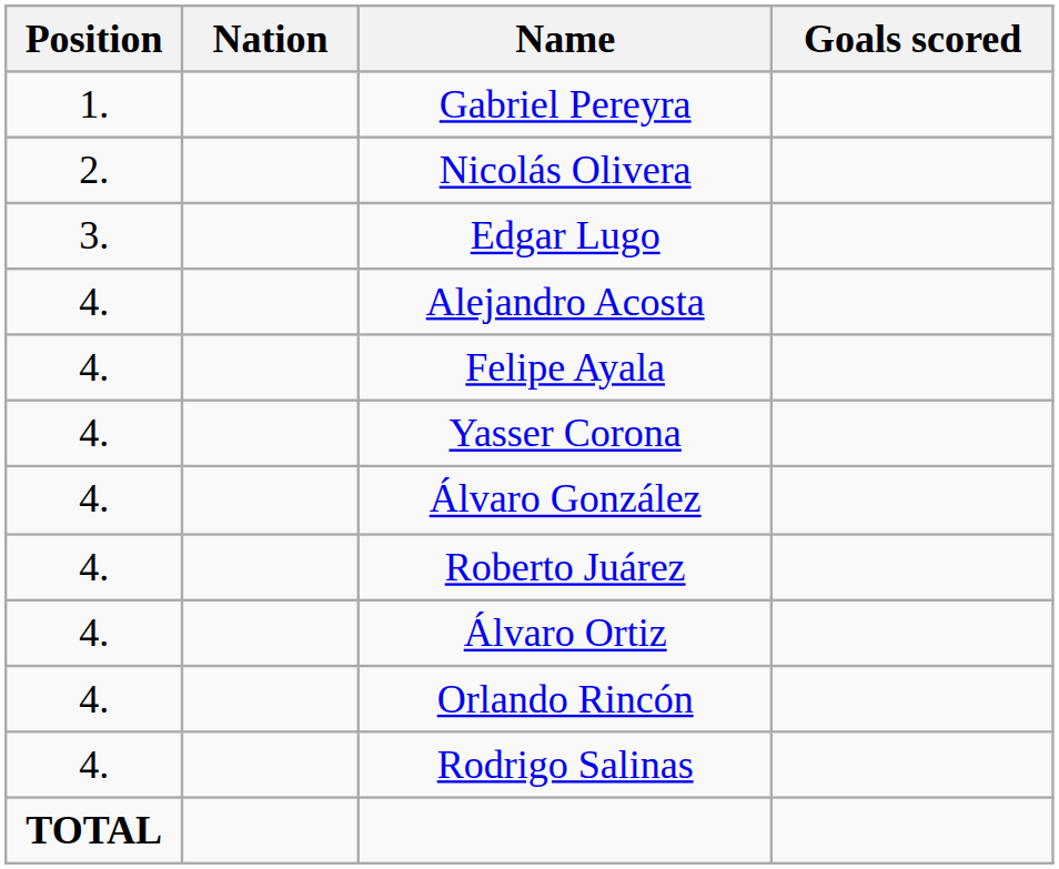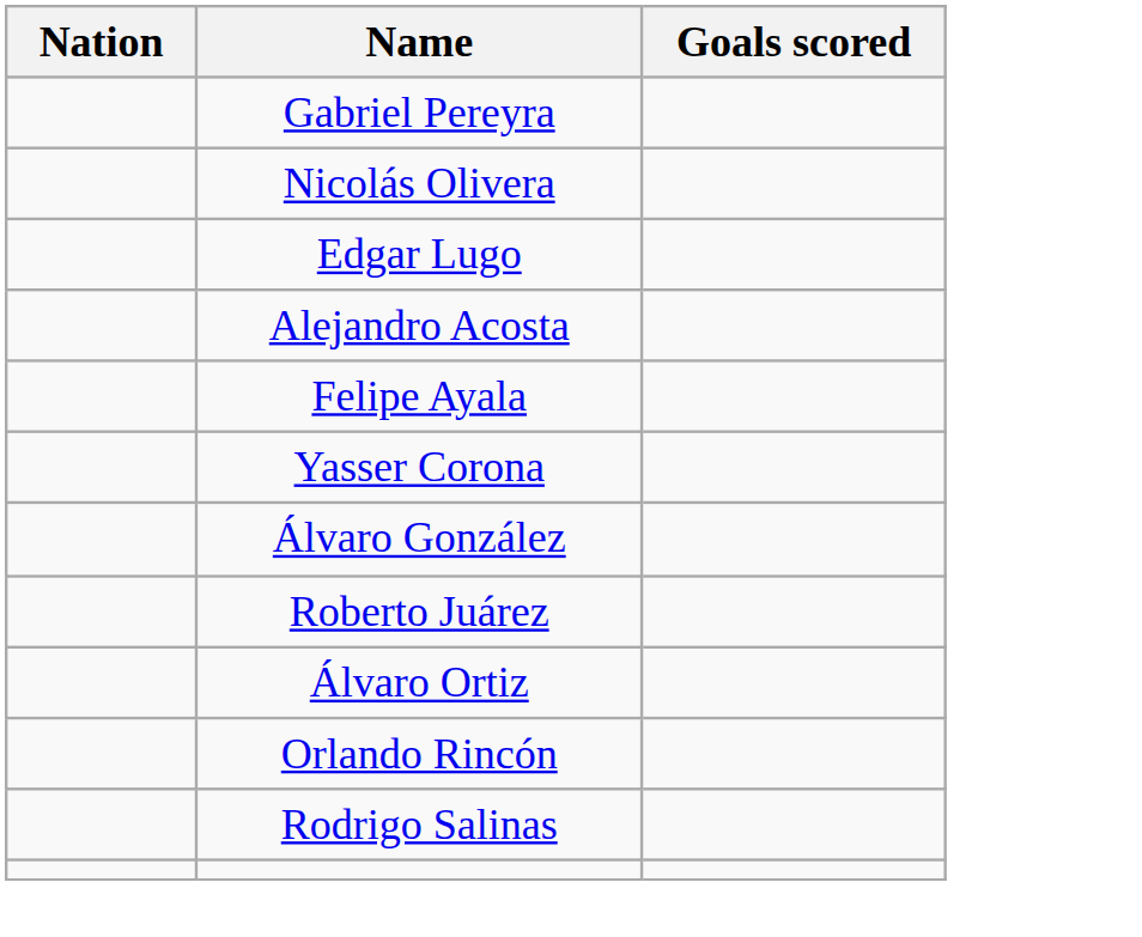 <table class="wikitable" style="font-size: 95%; text-align: center;">
 <tr>
-<th width=60>Position</th>
 <th width=60>Nation</th>
 <th width=150>Name</th>
 <th width=100>Goals scored</th>
 </tr>
 <tr>
-<td>1.</td>
 <td></td>
 <td><a href='#'>Gabriel Pereyra</a></td>
 <td></td>
 </tr>
 <tr>
-<td>2.</td>
 <td></td>
 <td><a href='#'>Nicolás Olivera</a></td>
 <td></td>
 </tr>
 <tr>
-<td>3.</td>
 <td></td>
 <td><a href='#'>Edgar Lugo</a></td>
 <td></td>
 </tr>
 <tr>
-<td>4.</td>
 <td></td>
 <td><a href='#'>Alejandro Acosta</a></td>
 <td></td>
 </tr>
 <tr>
-<td>4.</td>
 <td></td>
 <td><a href='#'>Felipe Ayala</a></td>
 <td></td>
 </tr>
 <tr>
-<td>4.</td>
 <td></td>
 <td><a href='#'>Yasser Corona</a></td>
 <td></td>
 </tr>
 <tr>
-<td>4.</td>
 <td></td>
 <td><a href='#'>Álvaro González</a></td>
 <td></td>
 </tr>
 <tr>
-<td>4.</td>
 <td></td>
 <td><a href='#'>Roberto Juárez</a></td>
 <td></td>
 </tr>
 <tr>
-<td>4.</td>
 <td></td>
 <td><a href='#'>Álvaro Ortiz</a></td>
 <td></td>
 </tr>
 <tr>
-<td>4.</td>
 <td></td>
 <td><a href='#'>Orlando Rincón</a></td>
 <td></td>
 </tr>
 <tr>
-<td>4.</td>
 <td></td>
 <td><a href='#'>Rodrigo Salinas</a></td>
 <td></td>
 </tr>
 <tr>
-<td><strong>TOTAL</strong></td>
 <td></td>
 <td></td>
 <td></td>
 </tr>
 </table>
